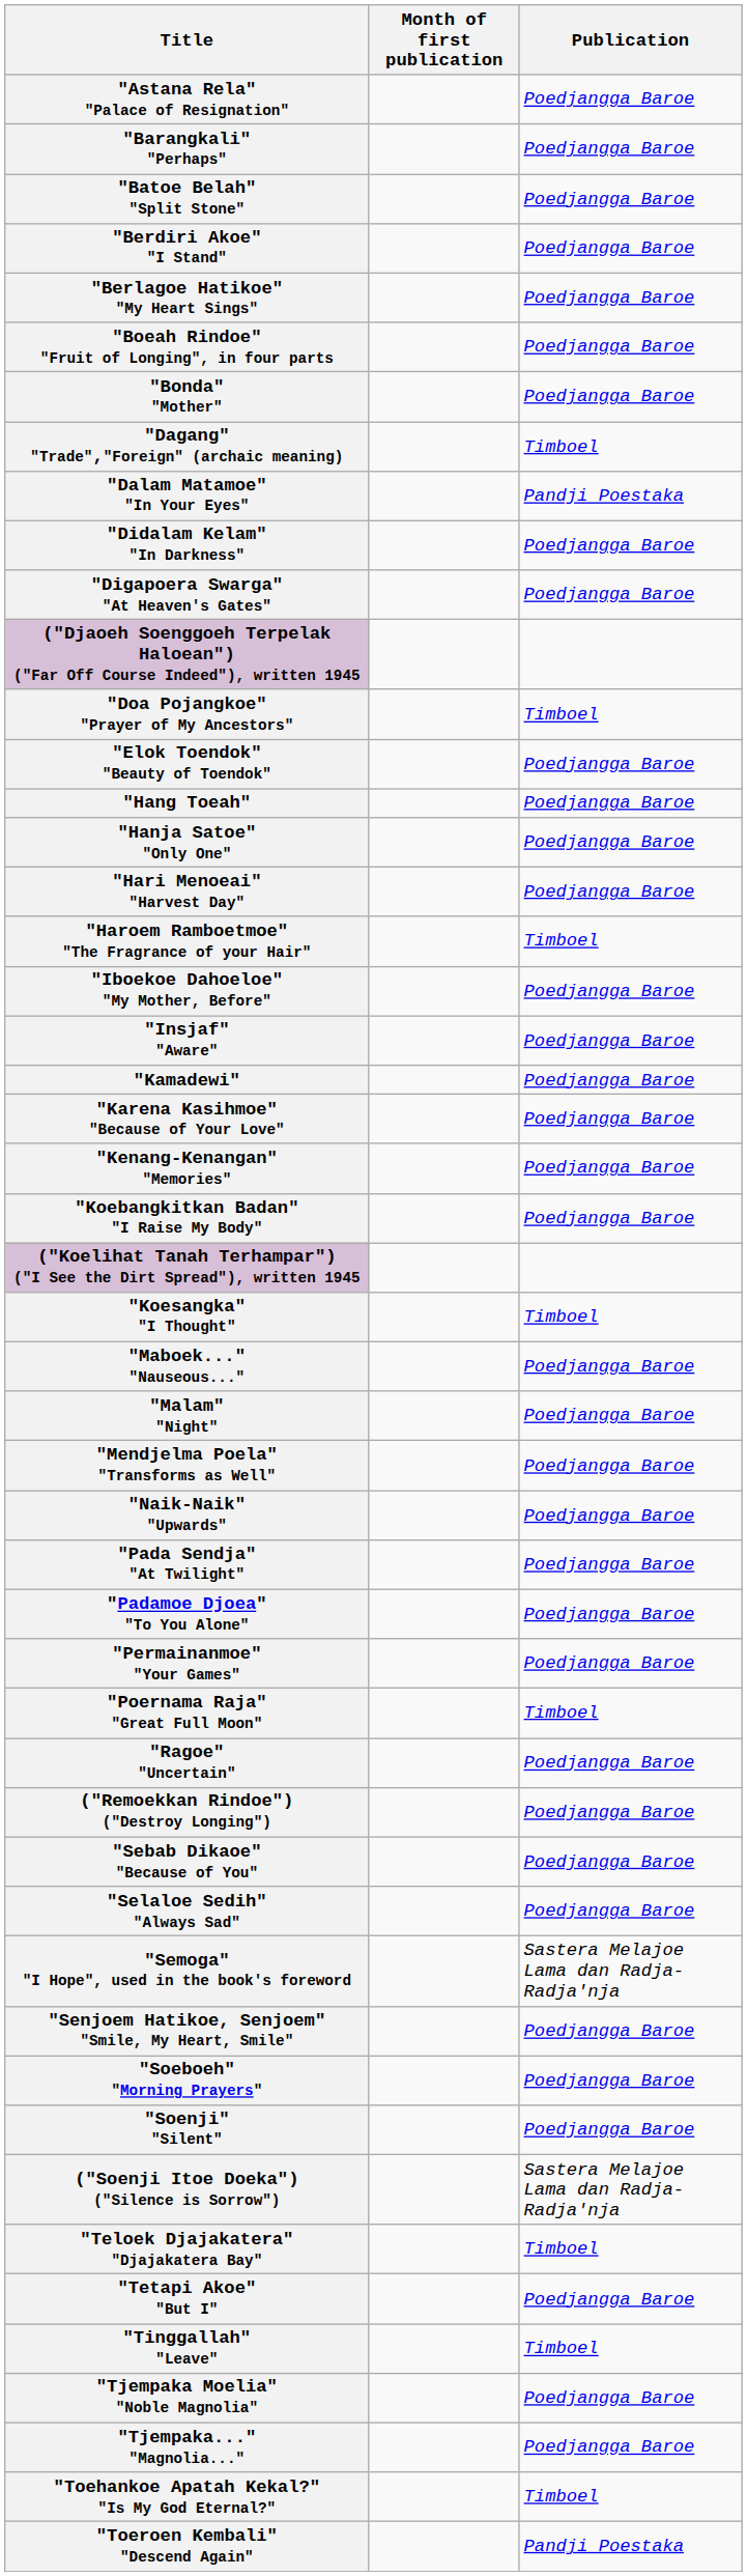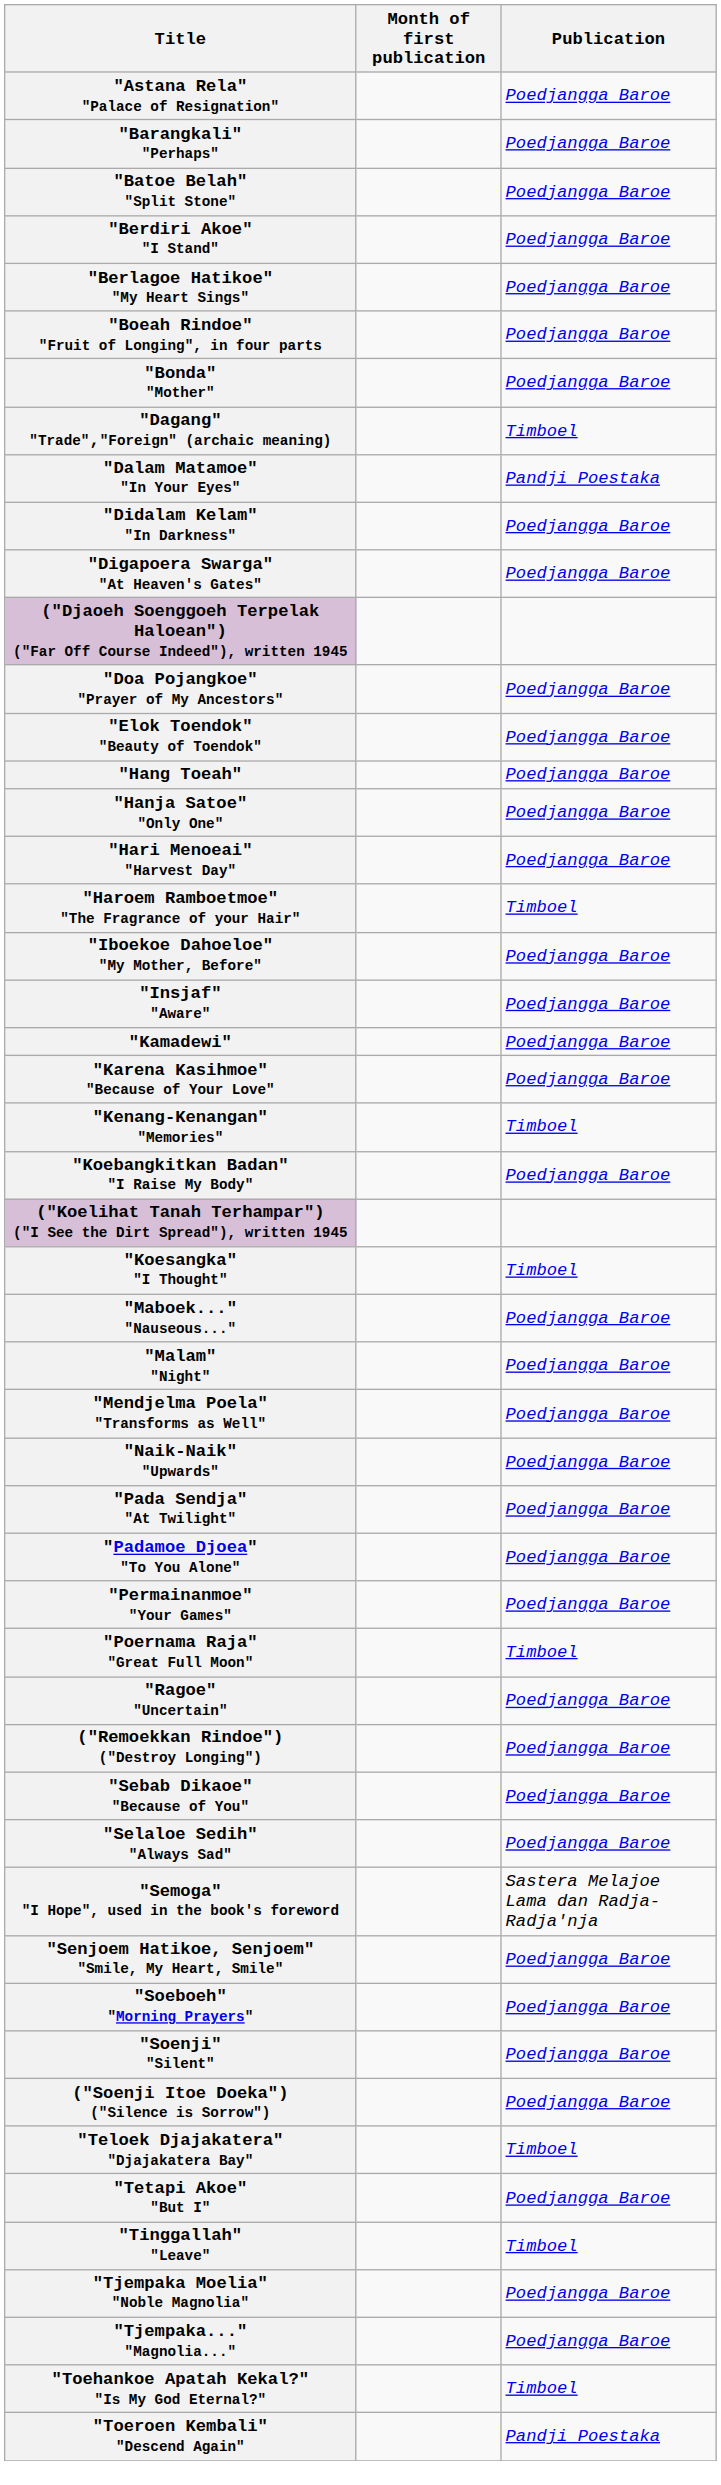 <table class="wikitable plainrowheaders sortable" style="margin-right: 0;">
 <tr>
 <th scope="col"  style="width:20em;">Title</th>
 <th scope="col"  style="width:8em;">Month of first publication</th>
 <th scope="col"  style="width:12em;">Publication</th>
 </tr>
 <tr>
 <th scope="row">"Astana Rela"<br><small>"Palace of Resignation"</small></th>
 <td></td>
 <td><em><a href='#'>Poedjangga Baroe</a></em>  </td>
 </tr>
 <tr>
 <th scope="row">"Barangkali"<br><small>"Perhaps"</small></th>
 <td></td>
 <td><em><a href='#'>Poedjangga Baroe</a></em>  </td>
 </tr>
 <tr>
 <th scope="row">"Batoe Belah"<br><small>"Split Stone"</small></th>
 <td></td>
 <td><em><a href='#'>Poedjangga Baroe</a></em>  </td>
 </tr>
 <tr>
 <th scope="row">"Berdiri Akoe"<br><small>"I Stand"</small></th>
 <td></td>
 <td><em><a href='#'>Poedjangga Baroe</a></em> </td>
 </tr>
 <tr>
 <th scope="row">"Berlagoe Hatikoe"<br><small>"My Heart Sings"</small></th>
 <td></td>
 <td><em><a href='#'>Poedjangga Baroe</a></em>  </td>
 </tr>
 <tr>
 <th scope="row">"Boeah Rindoe"<br><small>"Fruit of Longing", in four parts</small></th>
 <td></td>
 <td><em><a href='#'>Poedjangga Baroe</a></em>  </td>
 </tr>
 <tr>
 <th scope="row">"Bonda"<br><small>"Mother"</small></th>
 <td></td>
 <td><em><a href='#'>Poedjangga Baroe</a></em>  </td>
 </tr>
 <tr>
 <th scope="row">"Dagang"<br><small>"Trade"</small>,<small>"Foreign" (archaic meaning)</small></th>
 <td></td>
 <td><em><a href='#'>Timboel</a></em>  </td>
 </tr>
 <tr>
 <th scope="row">"Dalam Matamoe"<br><small>"In Your Eyes"</small></th>
 <td></td>
 <td><em><a href='#'>Pandji Poestaka</a></em>  </td>
 </tr>
 <tr>
 <th scope="row">"Didalam Kelam"<br><small>"In Darkness"</small></th>
 <td></td>
 <td><em><a href='#'>Poedjangga Baroe</a></em>  </td>
 </tr>
 <tr>
 <th scope="row">"Digapoera Swarga"<br><small>"At Heaven's Gates"</small></th>
 <td></td>
 <td><em><a href='#'>Poedjangga Baroe</a></em>  </td>
 </tr>
 <tr>
 <th scope="row" style="background-color: #D8BFD8;"> ("Djaoeh Soenggoeh Terpelak Haloean")<br><small>("Far Off Course Indeed"), written 1945</small></th>
 <td></td>
 <td></td>
 </tr>
 <tr>
 <th scope="row">"Doa Pojangkoe"<br><small>"Prayer of My Ancestors"</small></th>
 <td></td>
-<td><em><a href='#'>Timboel</a></em>  </td>
+<td><em><a href='#'>Poedjangga Baroe</a></em>  </td>
 </tr>
 <tr>
 <th scope="row">"Elok Toendok"<br><small>"Beauty of Toendok"</small></th>
 <td></td>
 <td><em><a href='#'>Poedjangga Baroe</a></em>  </td>
 </tr>
 <tr>
 <th scope="row">"Hang Toeah"</th>
 <td></td>
 <td><em><a href='#'>Poedjangga Baroe</a></em>  </td>
 </tr>
 <tr>
 <th scope="row">"Hanja Satoe"<br><small>"Only One"</small></th>
 <td></td>
 <td><em><a href='#'>Poedjangga Baroe</a></em>  </td>
 </tr>
 <tr>
 <th scope="row">"Hari Menoeai"<br><small>"Harvest Day"</small></th>
 <td></td>
 <td><em><a href='#'>Poedjangga Baroe</a></em>  </td>
 </tr>
 <tr>
 <th scope="row">"Haroem Ramboetmoe"<br><small>"The Fragrance of your Hair"</small></th>
 <td></td>
 <td><em><a href='#'>Timboel</a></em>  </td>
 </tr>
 <tr>
 <th scope="row">"Iboekoe Dahoeloe"<br><small>"My Mother, Before"</small></th>
 <td></td>
 <td><em><a href='#'>Poedjangga Baroe</a></em>  </td>
 </tr>
 <tr>
 <th scope="row">"Insjaf"<br><small>"Aware"</small></th>
 <td></td>
 <td><em><a href='#'>Poedjangga Baroe</a></em>  </td>
 </tr>
 <tr>
 <th scope="row">"Kamadewi"</th>
 <td></td>
 <td><em><a href='#'>Poedjangga Baroe</a></em>  </td>
 </tr>
 <tr>
 <th scope="row">"Karena Kasihmoe"<br><small>"Because of Your Love"</small></th>
 <td></td>
 <td><em><a href='#'>Poedjangga Baroe</a></em>  </td>
 </tr>
 <tr>
 <th scope="row">"Kenang-Kenangan"<br><small>"Memories"</small></th>
 <td></td>
-<td><em><a href='#'>Poedjangga Baroe</a></em>  </td>
+<td><em><a href='#'>Timboel</a></em>  </td>
 </tr>
 <tr>
 <th scope="row">"Koebangkitkan Badan"<br><small>"I Raise My Body"</small></th>
 <td></td>
 <td><em><a href='#'>Poedjangga Baroe</a></em>  </td>
 </tr>
 <tr>
 <th scope="row" style="background-color: #D8BFD8;"> ("Koelihat Tanah Terhampar")<br><small>("I See the Dirt Spread"), written 1945</small></th>
 <td></td>
 <td></td>
 </tr>
 <tr>
 <th scope="row">"Koesangka"<br><small>"I Thought"</small></th>
 <td></td>
 <td><em><a href='#'>Timboel</a></em>  </td>
 </tr>
 <tr>
 <th scope="row">"Maboek..."<br><small>"Nauseous..."</small></th>
 <td></td>
 <td><em><a href='#'>Poedjangga Baroe</a></em>  </td>
 </tr>
 <tr>
 <th scope="row">"Malam"<br><small>"Night"</small></th>
 <td></td>
 <td><em><a href='#'>Poedjangga Baroe</a></em>  </td>
 </tr>
 <tr>
 <th scope="row">"Mendjelma Poela"<br><small>"Transforms as Well"</small></th>
 <td></td>
 <td><em><a href='#'>Poedjangga Baroe</a></em>  </td>
 </tr>
 <tr>
 <th scope="row">"Naik-Naik"<br><small>"Upwards"</small></th>
 <td></td>
 <td><em><a href='#'>Poedjangga Baroe</a></em>  </td>
 </tr>
 <tr>
 <th scope="row">"Pada Sendja"<br><small>"At Twilight"</small></th>
 <td></td>
 <td><em><a href='#'>Poedjangga Baroe</a></em>  </td>
 </tr>
 <tr>
 <th scope="row">"<a href='#'>Padamoe Djoea</a>"<br><small>"To You Alone"</small></th>
 <td></td>
 <td><em><a href='#'>Poedjangga Baroe</a></em>  </td>
 </tr>
 <tr>
 <th scope="row">"Permainanmoe"<br><small>"Your Games"</small></th>
 <td></td>
 <td><em><a href='#'>Poedjangga Baroe</a></em>  </td>
 </tr>
 <tr>
 <th scope="row">"Poernama Raja"<br><small>"Great Full Moon"</small></th>
 <td></td>
 <td><em><a href='#'>Timboel</a></em>  </td>
 </tr>
 <tr>
 <th scope="row">"Ragoe"<br><small>"Uncertain"</small></th>
 <td></td>
 <td><em><a href='#'>Poedjangga Baroe</a></em>  </td>
 </tr>
 <tr>
 <th scope="row"> ("Remoekkan Rindoe")<br><small>("Destroy Longing")</small></th>
 <td></td>
 <td><em><a href='#'>Poedjangga Baroe</a></em>  </td>
 </tr>
 <tr>
 <th scope="row">"Sebab Dikaoe"<br><small>"Because of You"</small></th>
 <td></td>
 <td><em><a href='#'>Poedjangga Baroe</a></em>  </td>
 </tr>
 <tr>
 <th scope="row">"Selaloe Sedih"<br><small>"Always Sad"</small></th>
 <td></td>
 <td><em><a href='#'>Poedjangga Baroe</a></em>  </td>
 </tr>
 <tr>
 <th scope="row">"Semoga"<br><small>"I Hope", used in the book's foreword</small></th>
 <td></td>
 <td><em>Sastera Melajoe Lama dan Radja-Radja'nja</em></td>
 </tr>
 <tr>
 <th scope="row">"Senjoem Hatikoe, Senjoem"<br><small>"Smile, My Heart, Smile"</small></th>
 <td></td>
 <td><em><a href='#'>Poedjangga Baroe</a></em>  </td>
 </tr>
 <tr>
 <th scope="row">"Soeboeh"<br><small>"<a href='#'>Morning Prayers</a>"</small></th>
 <td></td>
 <td><em><a href='#'>Poedjangga Baroe</a></em>  </td>
 </tr>
 <tr>
 <th scope="row">"Soenji"<br><small>"Silent"</small></th>
 <td></td>
 <td><em><a href='#'>Poedjangga Baroe</a></em>  </td>
 </tr>
 <tr>
 <th scope="row">("Soenji Itoe Doeka")<br><small>("Silence is Sorrow")</small></th>
 <td></td>
-<td><em>Sastera Melajoe Lama dan Radja-Radja'nja</em></td>
+<td><em><a href='#'>Poedjangga Baroe</a></em>  </td>
 </tr>
 <tr>
 <th scope="row">"Teloek Djajakatera"<br><small>"Djajakatera Bay"</small></th>
 <td></td>
 <td><em><a href='#'>Timboel</a></em>  </td>
 </tr>
 <tr>
 <th scope="row">"Tetapi Akoe"<br><small>"But I"</small></th>
 <td></td>
 <td><em><a href='#'>Poedjangga Baroe</a></em>  </td>
 </tr>
 <tr>
 <th scope="row">"Tinggallah"<br><small>"Leave"</small></th>
 <td></td>
 <td><em><a href='#'>Timboel</a></em>  </td>
 </tr>
 <tr>
 <th scope="row">"Tjempaka Moelia"<br><small>"Noble Magnolia"</small></th>
 <td></td>
 <td><em><a href='#'>Poedjangga Baroe</a></em>  </td>
 </tr>
 <tr>
 <th scope="row">"Tjempaka..."<br><small>"Magnolia..."</small></th>
 <td></td>
 <td><em><a href='#'>Poedjangga Baroe</a></em>  </td>
 </tr>
 <tr>
 <th scope="row">"Toehankoe Apatah Kekal?"<br><small>"Is My God Eternal?"</small></th>
 <td></td>
 <td><em><a href='#'>Timboel</a></em>  </td>
 </tr>
 <tr>
 <th scope="row">"Toeroen Kembali"<br><small>"Descend Again"</small></th>
 <td></td>
 <td><em><a href='#'>Pandji Poestaka</a></em>  </td>
 </tr>
 <tr>
 </tr>
 </table>
